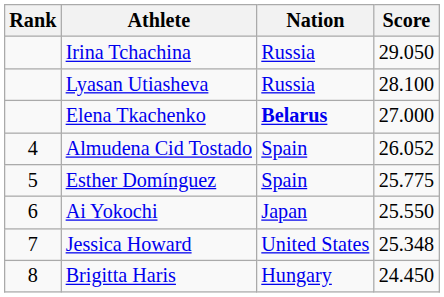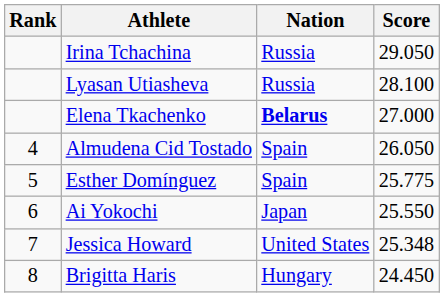 <table class="wikitable sortable" style="text-align:center">
 <tr>
 <th>Rank</th>
 <th>Athlete</th>
 <th>Nation</th>
 <th>Score</th>
 </tr>
 <tr>
 <td></td>
 <td align=left><a href='#'>Irina Tchachina</a></td>
 <td align=left> <a href='#'>Russia</a></td>
 <td>29.050</td>
 </tr>
 <tr>
 <td></td>
 <td align=left><a href='#'>Lyasan Utiasheva</a></td>
 <td align=left> <a href='#'>Russia</a></td>
 <td>28.100</td>
 </tr>
 <tr>
 <td></td>
 <td align=left><a href='#'>Elena Tkachenko</a></td>
 <td align=left><strong> <a href='#'>Belarus</a></strong></td>
 <td>27.000</td>
 </tr>
 <tr>
 <td>4</td>
 <td align=left><a href='#'>Almudena Cid Tostado</a></td>
 <td align=left> <a href='#'>Spain</a></td>
-<td>26.052</td>
+<td>26.050</td>
 </tr>
 <tr>
 <td>5</td>
 <td align=left><a href='#'>Esther Domínguez</a></td>
 <td align=left> <a href='#'>Spain</a></td>
 <td>25.775</td>
 </tr>
 <tr>
 <td>6</td>
 <td align=left><a href='#'>Ai Yokochi</a></td>
 <td align=left> <a href='#'>Japan</a></td>
 <td>25.550</td>
 </tr>
 <tr>
 <td>7</td>
 <td align=left><a href='#'>Jessica Howard</a></td>
 <td align=left> <a href='#'>United States</a></td>
 <td>25.348</td>
 </tr>
 <tr>
 <td>8</td>
 <td align=left><a href='#'>Brigitta Haris</a></td>
 <td align=left> <a href='#'>Hungary</a></td>
 <td>24.450</td>
 </tr>
 </table>
